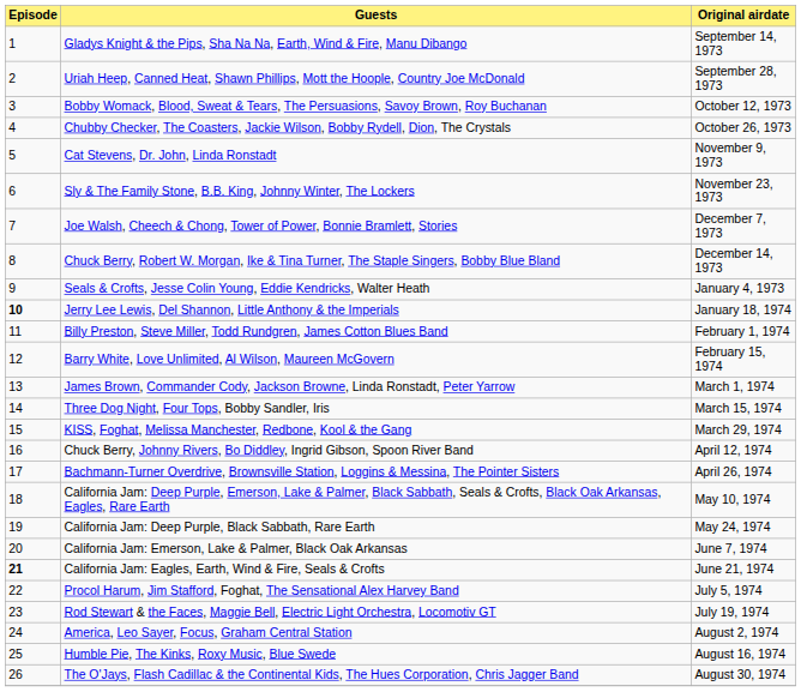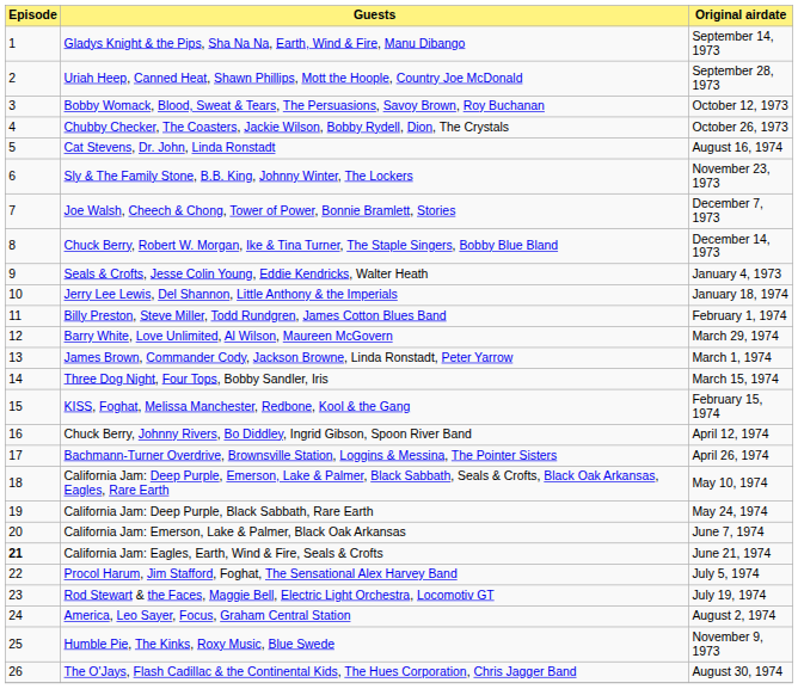 <table class="toccolours" border="2" cellpadding="4" cellspacing="0" style="margin: 1em 1em 1em 0; background: #f9f9f9; border: 1px #aaa solid; border-collapse: collapse">
 <tr style="vertical-align: top; text-align: center; background-color:#FFF380; color:black">
 <th><strong>Episode</strong></th>
 <th style="width:800px;"><strong>Guests</strong></th>
 <th style="width:125px;"><strong>Original airdate</strong></th>
 </tr>
 <tr>
 <td>1</td>
 <td><a href='#'>Gladys Knight & the Pips</a>, <a href='#'>Sha Na Na</a>, <a href='#'>Earth, Wind & Fire</a>, <a href='#'>Manu Dibango</a></td>
 <td>September 14, 1973</td>
 </tr>
 <tr>
 <td>2</td>
 <td><a href='#'>Uriah Heep</a>, <a href='#'>Canned Heat</a>, <a href='#'>Shawn Phillips</a>, <a href='#'>Mott the Hoople</a>, <a href='#'>Country Joe McDonald</a></td>
 <td>September 28, 1973</td>
 </tr>
 <tr>
 <td>3</td>
 <td><a href='#'>Bobby Womack</a>, <a href='#'>Blood, Sweat & Tears</a>, <a href='#'>The Persuasions</a>, <a href='#'>Savoy Brown</a>, <a href='#'>Roy Buchanan</a></td>
 <td>October 12, 1973</td>
 </tr>
 <tr>
 <td>4</td>
 <td><a href='#'>Chubby Checker</a>, <a href='#'>The Coasters</a>, <a href='#'>Jackie Wilson</a>, <a href='#'>Bobby Rydell</a>, <a href='#'>Dion</a>, The Crystals</td>
 <td>October 26, 1973</td>
 </tr>
 <tr>
 <td>5</td>
 <td><a href='#'>Cat Stevens</a>, <a href='#'>Dr. John</a>, <a href='#'>Linda Ronstadt</a></td>
-<td>November 9, 1973</td>
+<td>August 16, 1974</td>
 </tr>
 <tr>
 <td>6</td>
 <td><a href='#'>Sly & The Family Stone</a>, <a href='#'>B.B. King</a>, <a href='#'>Johnny Winter</a>, <a href='#'>The Lockers</a></td>
 <td>November 23, 1973</td>
 </tr>
 <tr>
 <td>7</td>
 <td><a href='#'>Joe Walsh</a>, <a href='#'>Cheech & Chong</a>, <a href='#'>Tower of Power</a>, <a href='#'>Bonnie Bramlett</a>, <a href='#'>Stories</a></td>
 <td>December 7, 1973</td>
 </tr>
 <tr>
 <td>8</td>
 <td><a href='#'>Chuck Berry</a>, <a href='#'>Robert W. Morgan</a>, <a href='#'>Ike & Tina Turner</a>, <a href='#'>The Staple Singers</a>, <a href='#'>Bobby Blue Bland</a></td>
 <td>December 14, 1973</td>
 </tr>
 <tr>
 <td>9</td>
 <td><a href='#'>Seals & Crofts</a>, <a href='#'>Jesse Colin Young</a>, <a href='#'>Eddie Kendricks</a>, Walter Heath</td>
 <td>January 4, 1973</td>
 </tr>
 <tr>
-<td><strong>10</strong></td>
+<td>10</td>
 <td><a href='#'>Jerry Lee Lewis</a>, <a href='#'>Del Shannon</a>, <a href='#'>Little Anthony & the Imperials</a></td>
 <td>January 18, 1974</td>
 </tr>
 <tr>
 <td>11</td>
 <td><a href='#'>Billy Preston</a>, <a href='#'>Steve Miller</a>, <a href='#'>Todd Rundgren</a>, <a href='#'>James Cotton Blues Band</a></td>
 <td>February 1, 1974</td>
 </tr>
 <tr>
 <td>12</td>
 <td><a href='#'>Barry White</a>, <a href='#'>Love Unlimited</a>, <a href='#'>Al Wilson</a>, <a href='#'>Maureen McGovern</a></td>
-<td>February 15, 1974</td>
+<td>March 29, 1974</td>
 </tr>
 <tr>
 <td>13</td>
 <td><a href='#'>James Brown</a>, <a href='#'>Commander Cody</a>, <a href='#'>Jackson Browne</a>, Linda Ronstadt, <a href='#'>Peter Yarrow</a></td>
 <td>March 1, 1974</td>
 </tr>
 <tr>
 <td>14</td>
 <td><a href='#'>Three Dog Night</a>, <a href='#'>Four Tops</a>, Bobby Sandler, Iris</td>
 <td>March 15, 1974</td>
 </tr>
 <tr>
 <td>15</td>
 <td><a href='#'>KISS</a>, <a href='#'>Foghat</a>, <a href='#'>Melissa Manchester</a>, <a href='#'>Redbone</a>, <a href='#'>Kool & the Gang</a></td>
-<td>March 29, 1974</td>
+<td>February 15, 1974</td>
 </tr>
 <tr>
 <td>16</td>
 <td>Chuck Berry, <a href='#'>Johnny Rivers</a>, <a href='#'>Bo Diddley</a>, Ingrid Gibson, Spoon River Band</td>
 <td>April 12, 1974</td>
 </tr>
 <tr>
 <td>17</td>
 <td><a href='#'>Bachmann-Turner Overdrive</a>, <a href='#'>Brownsville Station</a>, <a href='#'>Loggins & Messina</a>, <a href='#'>The Pointer Sisters</a></td>
 <td>April 26, 1974</td>
 </tr>
 <tr>
 <td>18</td>
 <td>California Jam: <a href='#'>Deep Purple</a>, <a href='#'>Emerson, Lake & Palmer</a>, <a href='#'>Black Sabbath</a>, Seals & Crofts, <a href='#'>Black Oak Arkansas</a>, <a href='#'>Eagles</a>, <a href='#'>Rare Earth</a></td>
 <td>May 10, 1974</td>
 </tr>
 <tr>
 <td>19</td>
 <td>California Jam: Deep Purple, Black Sabbath, Rare Earth</td>
 <td>May 24, 1974</td>
 </tr>
 <tr>
 <td>20</td>
 <td>California Jam: Emerson, Lake & Palmer, Black Oak Arkansas</td>
 <td>June 7, 1974</td>
 </tr>
 <tr>
 <td><strong>21</strong></td>
 <td>California Jam: Eagles, Earth, Wind & Fire, Seals & Crofts</td>
 <td>June 21, 1974</td>
 </tr>
 <tr>
 <td>22</td>
 <td><a href='#'>Procol Harum</a>, <a href='#'>Jim Stafford</a>, Foghat, <a href='#'>The Sensational Alex Harvey Band</a></td>
 <td>July 5, 1974</td>
 </tr>
 <tr>
 <td>23</td>
 <td><a href='#'>Rod Stewart</a> & <a href='#'>the Faces</a>, <a href='#'>Maggie Bell</a>, <a href='#'>Electric Light Orchestra</a>, <a href='#'>Locomotiv GT</a></td>
 <td>July 19, 1974</td>
 </tr>
 <tr>
 <td>24</td>
 <td><a href='#'>America</a>, <a href='#'>Leo Sayer</a>, <a href='#'>Focus</a>, <a href='#'>Graham Central Station</a></td>
 <td>August 2, 1974</td>
 </tr>
 <tr>
 <td>25</td>
 <td><a href='#'>Humble Pie</a>, <a href='#'>The Kinks</a>, <a href='#'>Roxy Music</a>, <a href='#'>Blue Swede</a></td>
-<td>August 16, 1974</td>
+<td>November 9, 1973</td>
 </tr>
 <tr>
 <td>26</td>
 <td><a href='#'>The O'Jays</a>, <a href='#'>Flash Cadillac & the Continental Kids</a>, <a href='#'>The Hues Corporation</a>, <a href='#'>Chris Jagger Band</a></td>
 <td>August 30, 1974</td>
 </tr>
 <tr>
 </tr>
 </table>
